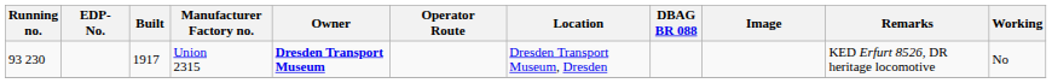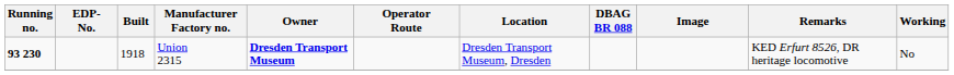 <table class="wikitable" style="width="100%"; border:solid 1px #AAAAAA; background:#e3e3e3;">
 <tr>
 <th width="5%">Running<br>no.</th>
 <th width="7%">EDP-<br>No.</th>
 <th width="4%">Built</th>
 <th width="10%">Manufacturer<br>Factory no.</th>
 <th width="12%">Owner</th>
 <th width="12%">Operator<br>Route</th>
 <th width="15%">Location</th>
 <th width="5%">DBAG<br><a href='#'>BR 088</a></th>
 <th width="13%">Image</th>
 <th width="20%">Remarks</th>
 <th width="8%">Working</th>
 </tr>
 <tr>
-<td>93 230</td>
+<td><strong>93 230</strong></td>
 <td></td>
-<td>1917</td>
+<td>1918</td>
 <td><a href='#'>Union</a><br>2315</td>
 <td><strong><a href='#'>Dresden Transport Museum</a></strong></td>
 <td></td>
 <td><a href='#'>Dresden Transport Museum</a>, <a href='#'>Dresden</a></td>
 <td></td>
 <td></td>
 <td>KED <em>Erfurt 8526</em>, DR heritage locomotive</td>
 <td>No</td>
 </tr>
 <tr>
 </tr>
 </table>
